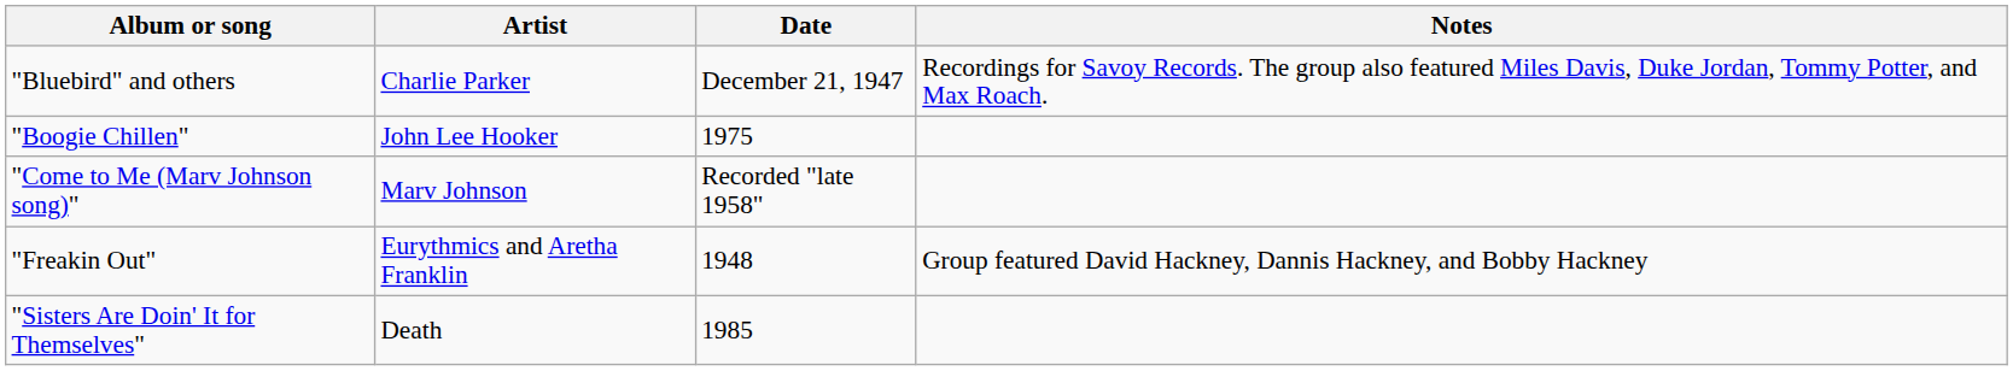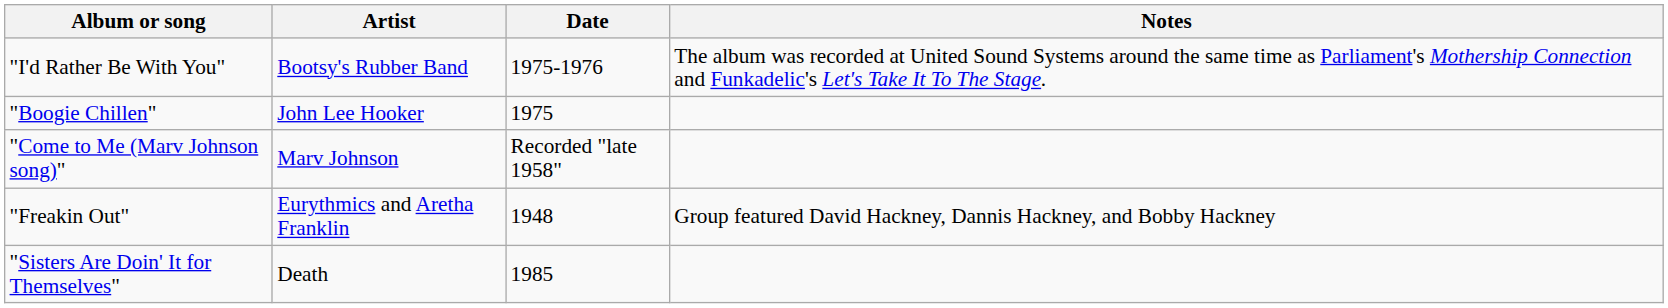 <table class="wikitable">
 <tr>
 <th>Album or song</th>
 <th>Artist</th>
 <th>Date</th>
 <th>Notes</th>
 </tr>
 <tr>
-<td>"Bluebird" and others</td>
-<td><a href='#'>Charlie Parker</a></td>
-<td>December 21, 1947</td>
-<td>Recordings for <a href='#'>Savoy Records</a>. The group also featured <a href='#'>Miles Davis</a>, <a href='#'>Duke Jordan</a>, <a href='#'>Tommy Potter</a>, and <a href='#'>Max Roach</a>.</td>
+<td>"I'd Rather Be With You"</td>
+<td><a href='#'>Bootsy's Rubber Band</a></td>
+<td>1975-1976</td>
+<td>The album was recorded at United Sound Systems around the same time as <a href='#'>Parliament</a>'s <em><a href='#'>Mothership Connection</a></em> and <a href='#'>Funkadelic</a>'s <em><a href='#'>Let's Take It To The Stage</a>.</em></td>
 </tr>
 <tr>
 <td>"<a href='#'>Boogie Chillen</a>"</td>
 <td><a href='#'>John Lee Hooker</a></td>
 <td>1975</td>
 <td></td>
 </tr>
 <tr>
 <td>"<a href='#'>Come to Me (Marv Johnson song)</a>"</td>
 <td><a href='#'>Marv Johnson</a></td>
 <td>Recorded "late 1958"</td>
 <td></td>
 </tr>
 <tr>
 <td>"Freakin Out"</td>
 <td><a href='#'>Eurythmics</a> and <a href='#'>Aretha Franklin</a></td>
 <td>1948</td>
 <td>Group featured David Hackney, Dannis Hackney, and Bobby Hackney</td>
 </tr>
 <tr>
 <td>"<a href='#'>Sisters Are Doin' It for Themselves</a>" </td>
 <td>Death</td>
 <td>1985</td>
 <td></td>
 </tr>
 </table>
